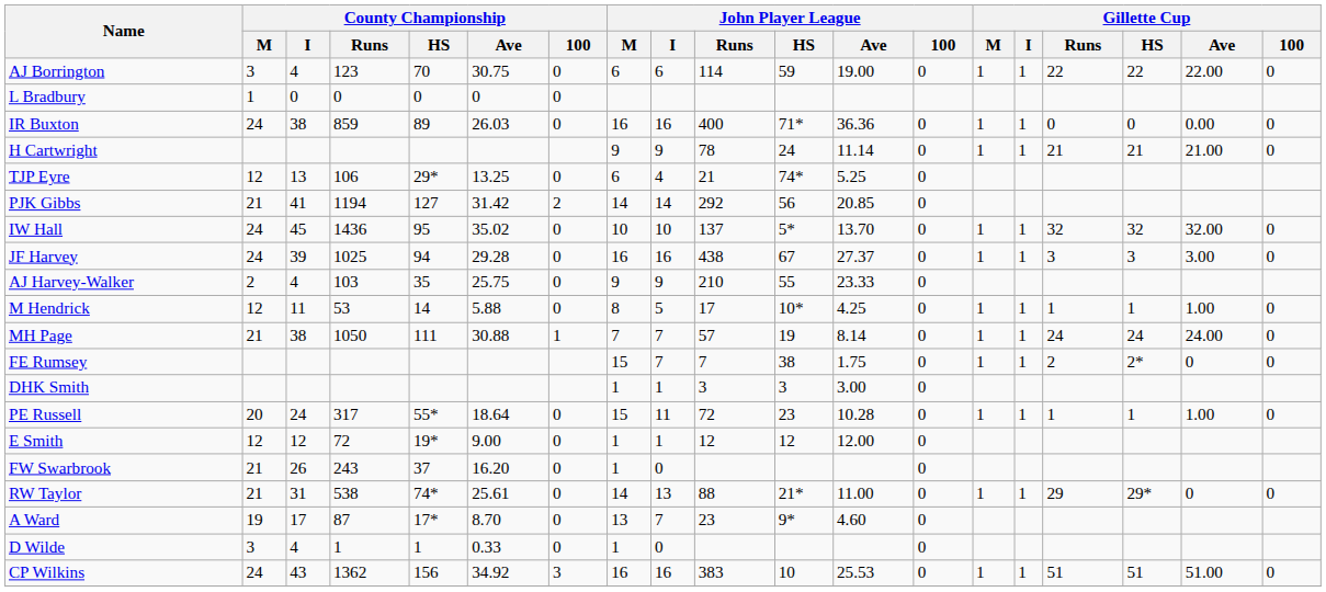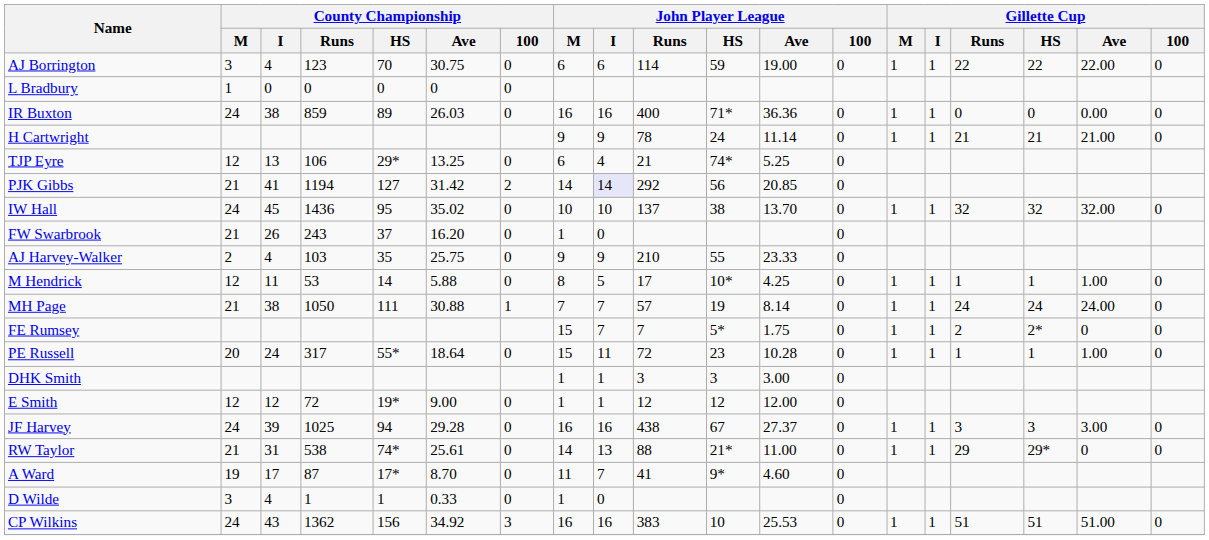 <table class="wikitable " width="100%">
 <tr bgcolor="#efefef">
 <th rowspan=2>Name</th>
 <th colspan=6><a href='#'>County Championship</a></th>
 <th colspan=6><a href='#'>John Player League</a></th>
 <th colspan=6><a href='#'>Gillette Cup</a></th>
 </tr>
 <tr>
 <th>M</th>
 <th>I</th>
 <th>Runs</th>
 <th>HS</th>
 <th>Ave</th>
 <th>100</th>
 <th>M</th>
 <th>I</th>
 <th>Runs</th>
 <th>HS</th>
 <th>Ave</th>
 <th>100</th>
 <th>M</th>
 <th>I</th>
 <th>Runs</th>
 <th>HS</th>
 <th>Ave</th>
 <th>100</th>
 </tr>
 <tr>
 <td><a href='#'>AJ Borrington</a></td>
 <td>3</td>
 <td>4</td>
 <td>123</td>
 <td>70</td>
 <td>30.75</td>
 <td>0</td>
 <td>6</td>
 <td>6</td>
 <td>114</td>
 <td>59</td>
 <td>19.00</td>
 <td>0</td>
 <td>1</td>
 <td>1</td>
 <td>22</td>
 <td>22</td>
 <td>22.00</td>
 <td>0</td>
 </tr>
 <tr>
 <td><a href='#'>L Bradbury</a></td>
 <td>1</td>
 <td>0</td>
 <td>0</td>
 <td>0</td>
 <td>0</td>
 <td>0</td>
 <td></td>
 <td></td>
 <td></td>
 <td></td>
 <td></td>
 <td></td>
 <td></td>
 <td></td>
 <td></td>
 <td></td>
 <td></td>
 <td></td>
 </tr>
 <tr>
 <td><a href='#'>IR Buxton</a></td>
 <td>24</td>
 <td>38</td>
 <td>859</td>
 <td>89</td>
 <td>26.03</td>
 <td>0</td>
 <td>16</td>
 <td>16</td>
 <td>400</td>
 <td>71*</td>
 <td>36.36</td>
 <td>0</td>
 <td>1</td>
 <td>1</td>
 <td>0</td>
 <td>0</td>
 <td>0.00</td>
 <td>0</td>
 </tr>
 <tr>
 <td><a href='#'>H Cartwright</a></td>
 <td></td>
 <td></td>
 <td></td>
 <td></td>
 <td></td>
 <td></td>
 <td>9</td>
 <td>9</td>
 <td>78</td>
 <td>24</td>
 <td>11.14</td>
 <td>0</td>
 <td>1</td>
 <td>1</td>
 <td>21</td>
 <td>21</td>
 <td>21.00</td>
 <td>0</td>
 </tr>
 <tr>
 <td><a href='#'>TJP Eyre</a></td>
 <td>12</td>
 <td>13</td>
 <td>106</td>
 <td>29*</td>
 <td>13.25</td>
 <td>0</td>
 <td>6</td>
 <td>4</td>
 <td>21</td>
 <td>74*</td>
 <td>5.25</td>
 <td>0</td>
 <td></td>
 <td></td>
 <td></td>
 <td></td>
 <td></td>
 <td></td>
 </tr>
 <tr>
 <td><a href='#'>PJK Gibbs</a></td>
 <td>21</td>
 <td>41</td>
 <td>1194</td>
 <td>127</td>
 <td>31.42</td>
 <td>2</td>
 <td>14</td>
-<td>14</td>
+<td style="background: lavender;">14</td>
 <td>292</td>
 <td>56</td>
 <td>20.85</td>
 <td>0</td>
 <td></td>
 <td></td>
 <td></td>
 <td></td>
 <td></td>
 <td></td>
 </tr>
 <tr>
 <td><a href='#'>IW Hall</a></td>
 <td>24</td>
 <td>45</td>
 <td>1436</td>
 <td>95</td>
 <td>35.02</td>
 <td>0</td>
 <td>10</td>
 <td>10</td>
 <td>137</td>
-<td>5*</td>
+<td>38</td>
 <td>13.70</td>
 <td>0</td>
 <td>1</td>
 <td>1</td>
 <td>32</td>
 <td>32</td>
 <td>32.00</td>
 <td>0</td>
 </tr>
 <tr>
-<td><a href='#'>JF Harvey</a></td>
-<td>24</td>
-<td>39</td>
-<td>1025</td>
-<td>94</td>
-<td>29.28</td>
-<td>0</td>
-<td>16</td>
-<td>16</td>
-<td>438</td>
-<td>67</td>
-<td>27.37</td>
+<td><a href='#'>FW Swarbrook</a></td>
+<td>21</td>
+<td>26</td>
+<td>243</td>
+<td>37</td>
+<td>16.20</td>
 <td>0</td>
 <td>1</td>
-<td>1</td>
-<td>3</td>
-<td>3</td>
-<td>3.00</td>
 <td>0</td>
+<td></td>
+<td></td>
+<td></td>
+<td>0</td>
+<td></td>
+<td></td>
+<td></td>
+<td></td>
+<td></td>
+<td></td>
 </tr>
 <tr>
 <td><a href='#'>AJ Harvey-Walker</a></td>
 <td>2</td>
 <td>4</td>
 <td>103</td>
 <td>35</td>
 <td>25.75</td>
 <td>0</td>
 <td>9</td>
 <td>9</td>
 <td>210</td>
 <td>55</td>
 <td>23.33</td>
 <td>0</td>
 <td></td>
 <td></td>
 <td></td>
 <td></td>
 <td></td>
 <td></td>
 </tr>
 <tr>
 <td><a href='#'>M Hendrick</a></td>
 <td>12</td>
 <td>11</td>
 <td>53</td>
 <td>14</td>
 <td>5.88</td>
 <td>0</td>
 <td>8</td>
 <td>5</td>
 <td>17</td>
 <td>10*</td>
 <td>4.25</td>
 <td>0</td>
 <td>1</td>
 <td>1</td>
 <td>1</td>
 <td>1</td>
 <td>1.00</td>
 <td>0</td>
 </tr>
 <tr>
 <td><a href='#'>MH Page</a></td>
 <td>21</td>
 <td>38</td>
 <td>1050</td>
 <td>111</td>
 <td>30.88</td>
 <td>1</td>
 <td>7</td>
 <td>7</td>
 <td>57</td>
 <td>19</td>
 <td>8.14</td>
 <td>0</td>
 <td>1</td>
 <td>1</td>
 <td>24</td>
 <td>24</td>
 <td>24.00</td>
 <td>0</td>
 </tr>
 <tr>
 <td><a href='#'>FE Rumsey</a></td>
 <td></td>
 <td></td>
 <td></td>
 <td></td>
 <td></td>
 <td></td>
 <td>15</td>
 <td>7</td>
 <td>7</td>
-<td>38</td>
+<td>5*</td>
 <td>1.75</td>
 <td>0</td>
 <td>1</td>
 <td>1</td>
 <td>2</td>
 <td>2*</td>
 <td>0</td>
+<td>0</td>
+</tr>
+<tr>
+<td><a href='#'>PE Russell</a></td>
+<td>20</td>
+<td>24</td>
+<td>317</td>
+<td>55*</td>
+<td>18.64</td>
+<td>0</td>
+<td>15</td>
+<td>11</td>
+<td>72</td>
+<td>23</td>
+<td>10.28</td>
+<td>0</td>
+<td>1</td>
+<td>1</td>
+<td>1</td>
+<td>1</td>
+<td>1.00</td>
 <td>0</td>
 </tr>
 <tr>
 <td><a href='#'>DHK Smith</a></td>
 <td></td>
 <td></td>
 <td></td>
 <td></td>
 <td></td>
 <td></td>
 <td>1</td>
 <td>1</td>
 <td>3</td>
 <td>3</td>
 <td>3.00</td>
 <td>0</td>
 <td></td>
 <td></td>
 <td></td>
 <td></td>
 <td></td>
 <td></td>
 </tr>
 <tr>
-<td><a href='#'>PE Russell</a></td>
-<td>20</td>
-<td>24</td>
-<td>317</td>
-<td>55*</td>
-<td>18.64</td>
-<td>0</td>
-<td>15</td>
-<td>11</td>
-<td>72</td>
-<td>23</td>
-<td>10.28</td>
-<td>0</td>
-<td>1</td>
-<td>1</td>
-<td>1</td>
-<td>1</td>
-<td>1.00</td>
-<td>0</td>
-</tr>
-<tr>
 <td><a href='#'>E Smith</a></td>
 <td>12</td>
 <td>12</td>
 <td>72</td>
 <td>19*</td>
 <td>9.00</td>
 <td>0</td>
 <td>1</td>
 <td>1</td>
 <td>12</td>
 <td>12</td>
 <td>12.00</td>
 <td>0</td>
 <td></td>
 <td></td>
 <td></td>
 <td></td>
 <td></td>
 <td></td>
 </tr>
 <tr>
-<td><a href='#'>FW Swarbrook</a></td>
-<td>21</td>
-<td>26</td>
-<td>243</td>
-<td>37</td>
-<td>16.20</td>
+<td><a href='#'>JF Harvey</a></td>
+<td>24</td>
+<td>39</td>
+<td>1025</td>
+<td>94</td>
+<td>29.28</td>
+<td>0</td>
+<td>16</td>
+<td>16</td>
+<td>438</td>
+<td>67</td>
+<td>27.37</td>
 <td>0</td>
 <td>1</td>
+<td>1</td>
+<td>3</td>
+<td>3</td>
+<td>3.00</td>
 <td>0</td>
-<td></td>
-<td></td>
-<td></td>
-<td>0</td>
-<td></td>
-<td></td>
-<td></td>
-<td></td>
-<td></td>
-<td></td>
 </tr>
 <tr>
 <td><a href='#'>RW Taylor</a></td>
 <td>21</td>
 <td>31</td>
 <td>538</td>
 <td>74*</td>
 <td>25.61</td>
 <td>0</td>
 <td>14</td>
 <td>13</td>
 <td>88</td>
 <td>21*</td>
 <td>11.00</td>
 <td>0</td>
 <td>1</td>
 <td>1</td>
 <td>29</td>
 <td>29*</td>
 <td>0</td>
 <td>0</td>
 </tr>
 <tr>
 <td><a href='#'>A Ward</a></td>
 <td>19</td>
 <td>17</td>
 <td>87</td>
 <td>17*</td>
 <td>8.70</td>
 <td>0</td>
-<td>13</td>
+<td>11</td>
 <td>7</td>
-<td>23</td>
+<td>41</td>
 <td>9*</td>
 <td>4.60</td>
 <td>0</td>
 <td></td>
 <td></td>
 <td></td>
 <td></td>
 <td></td>
 <td></td>
 </tr>
 <tr>
 <td><a href='#'>D Wilde</a></td>
 <td>3</td>
 <td>4</td>
 <td>1</td>
 <td>1</td>
 <td>0.33</td>
 <td>0</td>
 <td>1</td>
 <td>0</td>
 <td></td>
 <td></td>
 <td></td>
 <td>0</td>
 <td></td>
 <td></td>
 <td></td>
 <td></td>
 <td></td>
 <td></td>
 </tr>
 <tr>
 <td><a href='#'>CP Wilkins</a></td>
 <td>24</td>
 <td>43</td>
 <td>1362</td>
 <td>156</td>
 <td>34.92</td>
 <td>3</td>
 <td>16</td>
 <td>16</td>
 <td>383</td>
 <td>10</td>
 <td>25.53</td>
 <td>0</td>
 <td>1</td>
 <td>1</td>
 <td>51</td>
 <td>51</td>
 <td>51.00</td>
 <td>0<br></td>
 </tr>
 <tr>
 </tr>
 </table>
